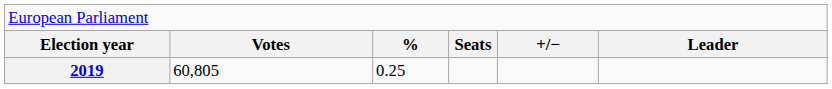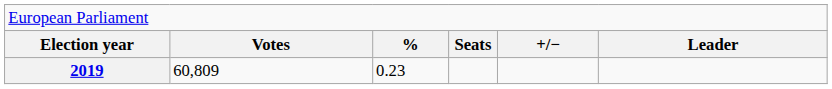 <table class="wikitable" style="width:50%; border:1px #AAAAFF solid">
 <tr>
 <td colspan="6"><a href='#'>European Parliament</a></td>
 </tr>
 <tr>
 <th width="13%">Election year</th>
 <th width="16%">Votes</th>
 <th width="6%">%</th>
 <th width="1%">Seats</th>
 <th width="8%">+/−</th>
 <th width="18%">Leader</th>
 </tr>
 <tr>
 <th><a href='#'>2019</a></th>
-<td>60,805</td>
-<td>0.25</td>
+<td>60,809</td>
+<td>0.23</td>
 <td></td>
 <td></td>
 <td></td>
 </tr>
 </table>
